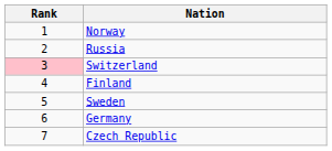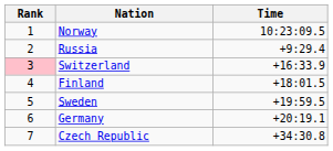 <table class="wikitable" style="width:30em; margin-bottom:0">
 <tr>
 <th>Rank</th>
 <th>Nation</th>
+<th>Time</th>
 </tr>
 <tr>
 <td style="text-align:center;">1</td>
 <td> <a href='#'>Norway</a></td>
+<td align="right">10:23:09.5</td>
 </tr>
 <tr>
 <td style="text-align:center;">2</td>
 <td> <a href='#'>Russia</a></td>
+<td align="right">+9:29.4</td>
 </tr>
 <tr>
 <td style="background: pink; text-align:center;">3</td>
 <td> <a href='#'>Switzerland</a></td>
+<td align="right">+16:33.9</td>
 </tr>
 <tr>
 <td style="text-align:center;">4</td>
 <td> <a href='#'>Finland</a></td>
+<td align="right">+18:01.5</td>
 </tr>
 <tr>
 <td style="text-align:center;">5</td>
 <td> <a href='#'>Sweden</a></td>
+<td align="right">+19:59.5</td>
 </tr>
 <tr>
 <td style="text-align:center;">6</td>
 <td> <a href='#'>Germany</a></td>
+<td align="right">+20:19.1</td>
 </tr>
 <tr>
 <td style="text-align:center;">7</td>
 <td> <a href='#'>Czech Republic</a></td>
+<td align="right">+34:30.8</td>
 </tr>
 </table>
